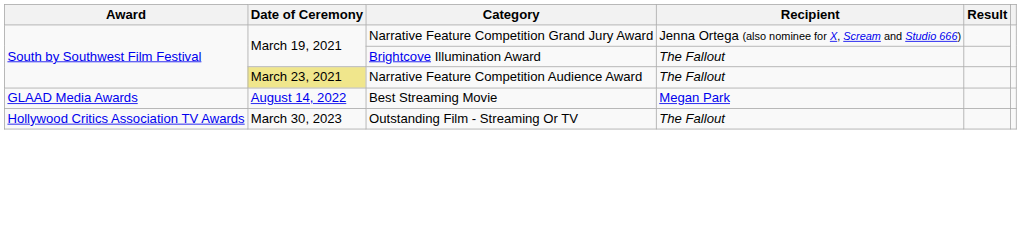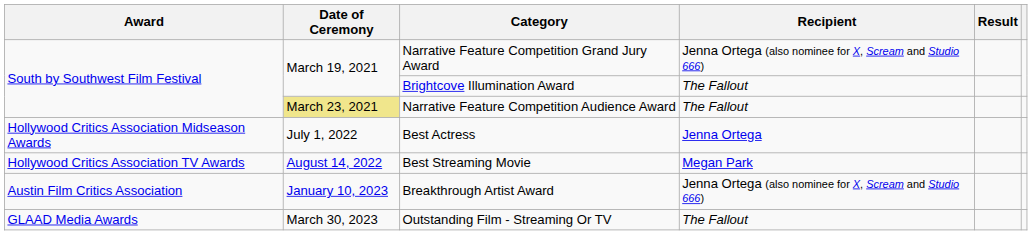 <table class="wikitable">
 <tr>
 <th>Award</th>
 <th>Date of Ceremony</th>
 <th>Category</th>
 <th>Recipient</th>
 <th>Result</th>
 <th></th>
 </tr>
 <tr>
 <td rowspan="3"><a href='#'>South by Southwest Film Festival</a></td>
 <td rowspan="2">March 19, 2021</td>
 <td>Narrative Feature Competition Grand Jury Award</td>
 <td>Jenna Ortega <small>(also nominee for <em><a href='#'>X</a></em>, <em><a href='#'>Scream</a></em> and <em><a href='#'>Studio 666</a></em>)</small></td>
 <td></td>
 <td align="center" rowspan="2"></td>
 </tr>
 <tr>
 <td><a href='#'>Brightcove</a> Illumination Award</td>
 <td><em>The Fallout</em></td>
 <td></td>
 </tr>
 <tr>
 <td style="background: khaki;">March 23, 2021</td>
 <td>Narrative Feature Competition Audience Award</td>
 <td><em>The Fallout</em></td>
 <td></td>
 <td align="center"></td>
 </tr>
 <tr>
-<td><a href='#'>GLAAD Media Awards</a></td>
+<td><a href='#'>Hollywood Critics Association Midseason Awards</a></td>
+<td>July 1, 2022</td>
+<td>Best Actress</td>
+<td><a href='#'>Jenna Ortega</a></td>
+<td></td>
+<td align="center"></td>
+</tr>
+<tr>
+<td><a href='#'>Hollywood Critics Association TV Awards</a></td>
 <td><a href='#'>August 14, 2022</a></td>
 <td>Best Streaming Movie</td>
 <td><a href='#'>Megan Park</a></td>
 <td></td>
 <td align="center"></td>
 </tr>
 <tr>
-<td><a href='#'>Hollywood Critics Association TV Awards</a></td>
+<td><a href='#'>Austin Film Critics Association</a></td>
+<td><a href='#'>January 10, 2023</a></td>
+<td>Breakthrough Artist Award</td>
+<td>Jenna Ortega <small>(also nominee for <em><a href='#'>X</a></em>, <em><a href='#'>Scream</a></em> and <em><a href='#'>Studio 666</a></em>)</small></td>
+<td></td>
+<td align="center"></td>
+</tr>
+<tr>
+<td><a href='#'>GLAAD Media Awards</a></td>
 <td>March 30, 2023</td>
 <td>Outstanding Film - Streaming Or TV</td>
 <td><em>The Fallout</em></td>
 <td></td>
 <td align="center"></td>
 </tr>
 </table>
